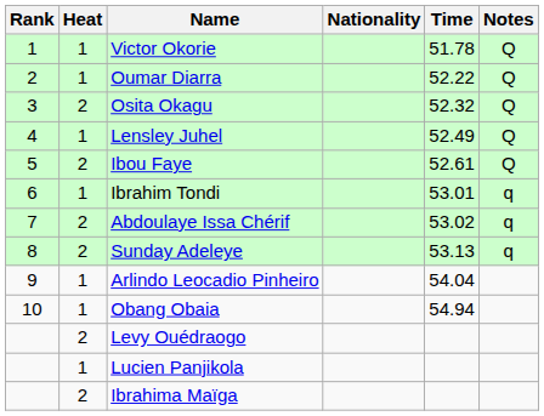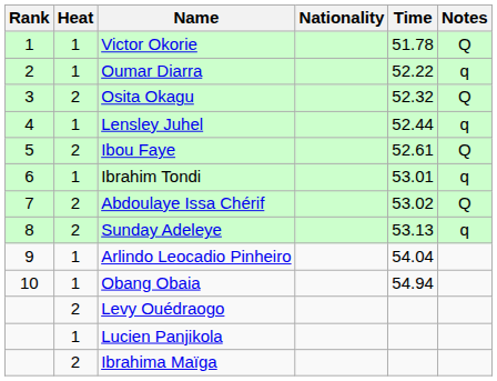 <table class="wikitable sortable" style="text-align:center">
 <tr>
 <th>Rank</th>
 <th>Heat</th>
 <th>Name</th>
 <th>Nationality</th>
 <th>Time</th>
 <th>Notes</th>
 </tr>
 <tr bgcolor=ccffcc>
 <td>1</td>
 <td>1</td>
 <td align=left><a href='#'>Victor Okorie</a></td>
 <td align=left></td>
 <td>51.78</td>
 <td>Q</td>
 </tr>
 <tr bgcolor=ccffcc>
 <td>2</td>
 <td>1</td>
 <td align=left><a href='#'>Oumar Diarra</a></td>
 <td align=left></td>
 <td>52.22</td>
-<td>Q</td>
+<td>q</td>
 </tr>
 <tr bgcolor=ccffcc>
 <td>3</td>
 <td>2</td>
 <td align=left><a href='#'>Osita Okagu</a></td>
 <td align=left></td>
 <td>52.32</td>
 <td>Q</td>
 </tr>
 <tr bgcolor=ccffcc>
 <td>4</td>
 <td>1</td>
 <td align=left><a href='#'>Lensley Juhel</a></td>
 <td align=left></td>
-<td>52.49</td>
-<td>Q</td>
+<td>52.44</td>
+<td>q</td>
 </tr>
 <tr bgcolor=ccffcc>
 <td>5</td>
 <td>2</td>
 <td align=left><a href='#'>Ibou Faye</a></td>
 <td align=left></td>
 <td>52.61</td>
 <td>Q</td>
 </tr>
 <tr bgcolor=ccffcc>
 <td>6</td>
 <td>1</td>
 <td align=left>Ibrahim Tondi</td>
 <td align=left></td>
 <td>53.01</td>
 <td>q</td>
 </tr>
 <tr bgcolor=ccffcc>
 <td>7</td>
 <td>2</td>
 <td align=left><a href='#'>Abdoulaye Issa Chérif</a></td>
 <td align=left></td>
 <td>53.02</td>
-<td>q</td>
+<td>Q</td>
 </tr>
 <tr bgcolor=ccffcc>
 <td>8</td>
 <td>2</td>
 <td align=left><a href='#'>Sunday Adeleye</a></td>
 <td align=left></td>
 <td>53.13</td>
 <td>q</td>
 </tr>
 <tr>
 <td>9</td>
 <td>1</td>
 <td align=left><a href='#'>Arlindo Leocadio Pinheiro</a></td>
 <td align=left></td>
 <td>54.04</td>
 <td></td>
 </tr>
 <tr>
 <td>10</td>
 <td>1</td>
 <td align=left><a href='#'>Obang Obaia</a></td>
 <td align=left></td>
 <td>54.94</td>
 <td></td>
 </tr>
 <tr>
 <td></td>
 <td>2</td>
 <td align=left><a href='#'>Levy Ouédraogo</a></td>
 <td align=left></td>
 <td></td>
 <td></td>
 </tr>
 <tr>
 <td></td>
 <td>1</td>
 <td align=left><a href='#'>Lucien Panjikola</a></td>
 <td align=left></td>
 <td></td>
 <td></td>
 </tr>
 <tr>
 <td></td>
 <td>2</td>
 <td align=left><a href='#'>Ibrahima Maïga</a></td>
 <td align=left></td>
 <td></td>
 <td></td>
 </tr>
 </table>
